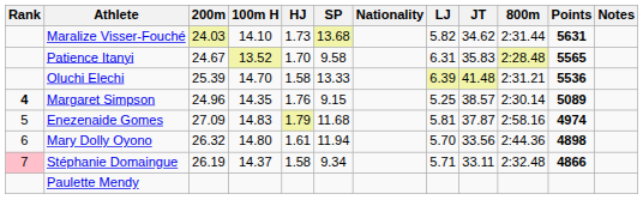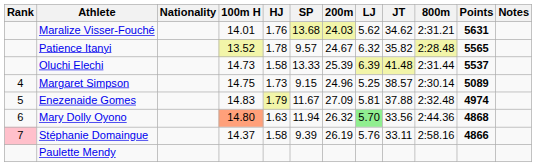 <table class="wikitable sortable" style=" text-align:center;">
 <tr>
 <th>Rank</th>
 <th>Athlete</th>
-<th>200m</th>
+<th>Nationality</th>
 <th>100m H</th>
 <th>HJ</th>
 <th>SP</th>
-<th>Nationality</th>
+<th>200m</th>
 <th>LJ</th>
 <th>JT</th>
 <th>800m</th>
 <th>Points</th>
 <th>Notes</th>
 </tr>
 <tr>
 <td></td>
 <td align=left><a href='#'>Maralize Visser-Fouché</a></td>
+<td align=left></td>
+<td>14.01</td>
+<td>1.76</td>
+<td bgcolor=#F2F5A9>13.68</td>
 <td bgcolor=#F2F5A9>24.03</td>
-<td>14.10</td>
-<td>1.73</td>
-<td bgcolor=#F2F5A9>13.68</td>
-<td align=left></td>
-<td>5.82</td>
+<td>5.62</td>
 <td>34.62</td>
-<td>2:31.44</td>
+<td>2:31.21</td>
 <td><strong>5631</strong></td>
 <td></td>
 </tr>
 <tr>
 <td></td>
 <td align=left><a href='#'>Patience Itanyi</a></td>
+<td align=left></td>
+<td bgcolor=#F2F5A9>13.52</td>
+<td>1.78</td>
+<td>9.57</td>
 <td>24.67</td>
-<td bgcolor=#F2F5A9>13.52</td>
-<td>1.70</td>
-<td>9.58</td>
-<td align=left></td>
-<td>6.31</td>
-<td>35.83</td>
+<td>6.32</td>
+<td>35.82</td>
 <td bgcolor=#F2F5A9>2:28.48</td>
 <td><strong>5565</strong></td>
 <td></td>
 </tr>
 <tr>
 <td></td>
 <td align=left><a href='#'>Oluchi Elechi</a></td>
-<td>25.39</td>
-<td>14.70</td>
+<td align=left></td>
+<td>14.73</td>
 <td>1.58</td>
 <td>13.33</td>
-<td align=left></td>
+<td>25.39</td>
 <td bgcolor=#F2F5A9>6.39</td>
 <td bgcolor=#F2F5A9>41.48</td>
-<td>2:31.21</td>
-<td><strong>5536</strong></td>
+<td>2:31.44</td>
+<td><strong>5537</strong></td>
 <td></td>
 </tr>
 <tr>
-<td><strong>4</strong></td>
+<td>4</td>
 <td align=left><a href='#'>Margaret Simpson</a></td>
+<td align=left></td>
+<td>14.75</td>
+<td>1.73</td>
+<td>9.15</td>
 <td>24.96</td>
-<td>14.35</td>
-<td>1.76</td>
-<td>9.15</td>
-<td align=left></td>
 <td>5.25</td>
 <td>38.57</td>
 <td>2:30.14</td>
 <td><strong>5089</strong></td>
 <td></td>
 </tr>
 <tr>
 <td>5</td>
 <td align=left><a href='#'>Enezenaide Gomes</a></td>
-<td>27.09</td>
+<td align=left></td>
 <td>14.83</td>
 <td bgcolor=#F2F5A9>1.79</td>
-<td>11.68</td>
-<td align=left></td>
+<td>11.67</td>
+<td>27.09</td>
 <td>5.81</td>
-<td>37.87</td>
-<td>2:58.16</td>
+<td>37.88</td>
+<td>2:32.48</td>
 <td><strong>4974</strong></td>
 <td></td>
 </tr>
 <tr>
 <td>6</td>
 <td align=left><a href='#'>Mary Dolly Oyono</a></td>
+<td align=left></td>
+<td style="background: lightsalmon;">14.80</td>
+<td>1.63</td>
+<td>11.94</td>
 <td>26.32</td>
-<td>14.80</td>
-<td>1.61</td>
-<td>11.94</td>
-<td align=left></td>
-<td>5.70</td>
+<td style="background: lightgreen;">5.70</td>
 <td>33.56</td>
 <td>2:44.36</td>
-<td><strong>4898</strong></td>
+<td><strong>4868</strong></td>
 <td></td>
 </tr>
 <tr>
 <td style="background: pink;">7</td>
 <td align=left><a href='#'>Stéphanie Domaingue</a></td>
-<td>26.19</td>
+<td align=left></td>
 <td>14.37</td>
 <td>1.58</td>
-<td>9.34</td>
-<td align=left></td>
-<td>5.71</td>
+<td>9.39</td>
+<td>26.19</td>
+<td>5.76</td>
 <td>33.11</td>
-<td>2:32.48</td>
+<td>2:58.16</td>
 <td><strong>4866</strong></td>
 <td></td>
 </tr>
 <tr>
 <td></td>
 <td align=left><a href='#'>Paulette Mendy</a></td>
+<td align=left></td>
 <td></td>
 <td></td>
 <td></td>
 <td></td>
-<td align=left></td>
 <td></td>
 <td></td>
 <td></td>
 <td><strong></strong></td>
 <td></td>
 </tr>
 </table>
